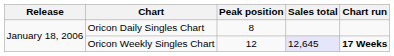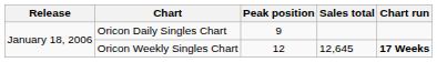 <table class="wikitable">
 <tr>
 <th>Release</th>
 <th>Chart</th>
 <th>Peak position</th>
 <th>Sales total</th>
 <th>Chart run</th>
 </tr>
 <tr>
 <td rowspan="2">January 18, 2006</td>
 <td>Oricon Daily Singles Chart</td>
-<td align="center">8</td>
+<td align="center">9</td>
 <td></td>
 <td></td>
 </tr>
 <tr>
 <td>Oricon Weekly Singles Chart</td>
 <td align="center">12</td>
-<td style="background: lavender;">12,645</td>
+<td>12,645</td>
 <td><strong>17 Weeks</strong></td>
 </tr>
 </table>
